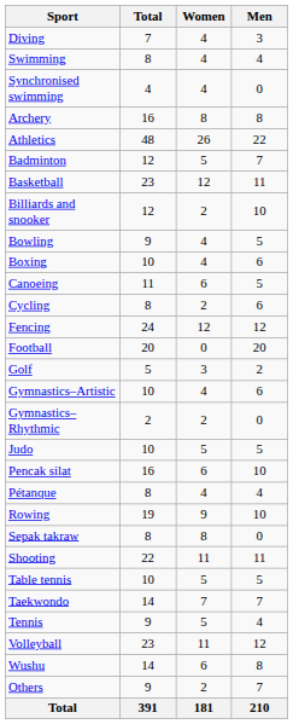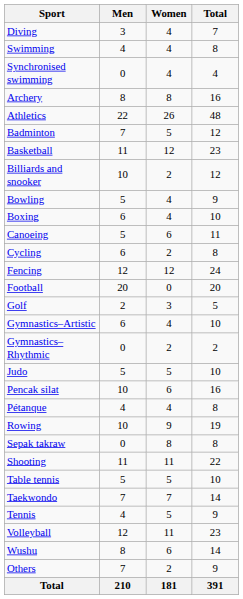 <table class="wikitable sortable" style="font-size:90%; text-align:center;">
 <tr>
 <th width=120>Sport</th>
+<th width=55>Men</th>
+<th width=55>Women</th>
 <th width=55>Total</th>
-<th width=55>Women</th>
-<th width=55>Men</th>
 </tr>
 <tr>
 <td align=left><a href='#'>Diving</a></td>
+<td>3</td>
+<td>4</td>
 <td>7</td>
-<td>4</td>
-<td>3</td>
 </tr>
 <tr>
 <td align=left><a href='#'>Swimming</a></td>
+<td>4</td>
+<td>4</td>
 <td>8</td>
+</tr>
+<tr>
+<td align=left><a href='#'>Synchronised swimming</a></td>
+<td>0</td>
 <td>4</td>
 <td>4</td>
 </tr>
 <tr>
-<td align=left><a href='#'>Synchronised swimming</a></td>
-<td>4</td>
-<td>4</td>
-<td>0</td>
+<td align=left><a href='#'>Archery</a></td>
+<td>8</td>
+<td>8</td>
+<td>16</td>
 </tr>
 <tr>
-<td align=left><a href='#'>Archery</a></td>
-<td>16</td>
-<td>8</td>
+<td align=left><a href='#'>Athletics</a></td>
+<td>22</td>
+<td>26</td>
+<td>48</td>
+</tr>
+<tr>
+<td align=left><a href='#'>Badminton</a></td>
+<td>7</td>
+<td>5</td>
+<td>12</td>
+</tr>
+<tr>
+<td align=left><a href='#'>Basketball</a></td>
+<td>11</td>
+<td>12</td>
+<td>23</td>
+</tr>
+<tr>
+<td align=left><a href='#'>Billiards and snooker</a></td>
+<td>10</td>
+<td>2</td>
+<td>12</td>
+</tr>
+<tr>
+<td align=left><a href='#'>Bowling</a></td>
+<td>5</td>
+<td>4</td>
+<td>9</td>
+</tr>
+<tr>
+<td align=left><a href='#'>Boxing</a></td>
+<td>6</td>
+<td>4</td>
+<td>10</td>
+</tr>
+<tr>
+<td align=left><a href='#'>Canoeing</a></td>
+<td>5</td>
+<td>6</td>
+<td>11</td>
+</tr>
+<tr>
+<td align=left><a href='#'>Cycling</a></td>
+<td>6</td>
+<td>2</td>
 <td>8</td>
 </tr>
 <tr>
-<td align=left><a href='#'>Athletics</a></td>
-<td>48</td>
-<td>26</td>
-<td>22</td>
-</tr>
-<tr>
-<td align=left><a href='#'>Badminton</a></td>
-<td>12</td>
-<td>5</td>
-<td>7</td>
-</tr>
-<tr>
-<td align=left><a href='#'>Basketball</a></td>
-<td>23</td>
-<td>12</td>
-<td>11</td>
-</tr>
-<tr>
-<td align=left><a href='#'>Billiards and snooker</a></td>
-<td>12</td>
-<td>2</td>
-<td>10</td>
-</tr>
-<tr>
-<td align=left><a href='#'>Bowling</a></td>
-<td>9</td>
-<td>4</td>
-<td>5</td>
-</tr>
-<tr>
-<td align=left><a href='#'>Boxing</a></td>
-<td>10</td>
-<td>4</td>
-<td>6</td>
-</tr>
-<tr>
-<td align=left><a href='#'>Canoeing</a></td>
-<td>11</td>
-<td>6</td>
-<td>5</td>
-</tr>
-<tr>
-<td align=left><a href='#'>Cycling</a></td>
-<td>8</td>
-<td>2</td>
-<td>6</td>
-</tr>
-<tr>
 <td align=left><a href='#'>Fencing</a></td>
-<td>24</td>
 <td>12</td>
 <td>12</td>
+<td>24</td>
 </tr>
 <tr>
 <td align=left><a href='#'>Football</a></td>
 <td>20</td>
 <td>0</td>
 <td>20</td>
 </tr>
 <tr>
 <td align=left><a href='#'>Golf</a></td>
+<td>2</td>
+<td>3</td>
 <td>5</td>
-<td>3</td>
+</tr>
+<tr>
+<td align=left><a href='#'>Gymnastics–Artistic</a></td>
+<td>6</td>
+<td>4</td>
+<td>10</td>
+</tr>
+<tr>
+<td align=left><a href='#'>Gymnastics–Rhythmic</a></td>
+<td>0</td>
+<td>2</td>
 <td>2</td>
 </tr>
 <tr>
-<td align=left><a href='#'>Gymnastics–Artistic</a></td>
-<td>10</td>
-<td>4</td>
-<td>6</td>
-</tr>
-<tr>
-<td align=left><a href='#'>Gymnastics–Rhythmic</a></td>
-<td>2</td>
-<td>2</td>
-<td>0</td>
-</tr>
-<tr>
 <td align=left><a href='#'>Judo</a></td>
-<td>10</td>
 <td>5</td>
 <td>5</td>
+<td>10</td>
 </tr>
 <tr>
 <td align=left><a href='#'>Pencak silat</a></td>
+<td>10</td>
+<td>6</td>
 <td>16</td>
-<td>6</td>
+</tr>
+<tr>
+<td align=left><a href='#'>Pétanque</a></td>
+<td>4</td>
+<td>4</td>
+<td>8</td>
+</tr>
+<tr>
+<td align=left><a href='#'>Rowing</a></td>
+<td>10</td>
+<td>9</td>
+<td>19</td>
+</tr>
+<tr>
+<td align=left><a href='#'>Sepak takraw</a></td>
+<td>0</td>
+<td>8</td>
+<td>8</td>
+</tr>
+<tr>
+<td align=left><a href='#'>Shooting</a></td>
+<td>11</td>
+<td>11</td>
+<td>22</td>
+</tr>
+<tr>
+<td align=left><a href='#'>Table tennis</a></td>
+<td>5</td>
+<td>5</td>
 <td>10</td>
 </tr>
 <tr>
-<td align=left><a href='#'>Pétanque</a></td>
-<td>8</td>
-<td>4</td>
-<td>4</td>
-</tr>
-<tr>
-<td align=left><a href='#'>Rowing</a></td>
-<td>19</td>
-<td>9</td>
-<td>10</td>
-</tr>
-<tr>
-<td align=left><a href='#'>Sepak takraw</a></td>
-<td>8</td>
-<td>8</td>
-<td>0</td>
-</tr>
-<tr>
-<td align=left><a href='#'>Shooting</a></td>
-<td>22</td>
-<td>11</td>
-<td>11</td>
-</tr>
-<tr>
-<td align=left><a href='#'>Table tennis</a></td>
-<td>10</td>
-<td>5</td>
-<td>5</td>
-</tr>
-<tr>
 <td align=left><a href='#'>Taekwondo</a></td>
-<td>14</td>
 <td>7</td>
 <td>7</td>
+<td>14</td>
 </tr>
 <tr>
 <td align=left><a href='#'>Tennis</a></td>
+<td>4</td>
+<td>5</td>
 <td>9</td>
-<td>5</td>
-<td>4</td>
 </tr>
 <tr>
 <td align=left><a href='#'>Volleyball</a></td>
+<td>12</td>
+<td>11</td>
 <td>23</td>
-<td>11</td>
-<td>12</td>
 </tr>
 <tr>
 <td align=left><a href='#'>Wushu</a></td>
+<td>8</td>
+<td>6</td>
 <td>14</td>
-<td>6</td>
-<td>8</td>
 </tr>
 <tr>
 <td align=left><a href='#'>Others</a></td>
+<td>7</td>
+<td>2</td>
 <td>9</td>
-<td>2</td>
-<td>7</td>
 </tr>
 <tr class="sortbottom">
 <th>Total</th>
+<th>210</th>
+<th>181</th>
 <th>391</th>
-<th>181</th>
-<th>210</th>
 </tr>
 </table>
